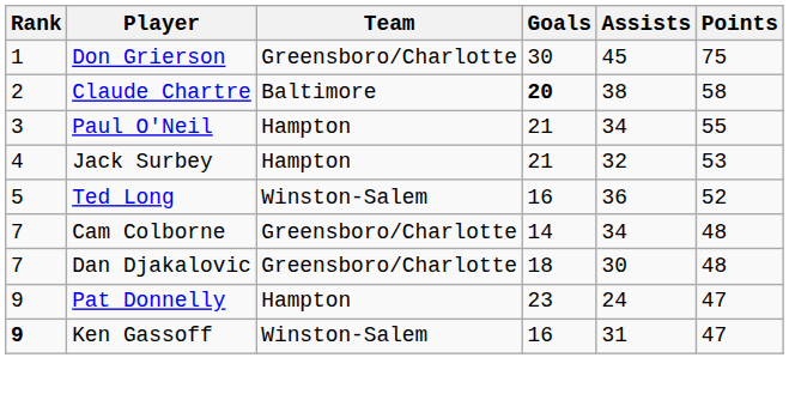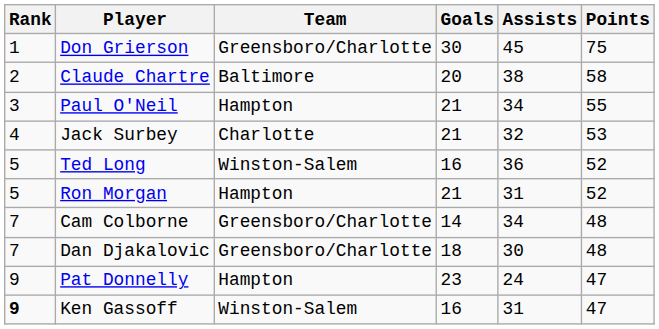 <table class="wikitable">
 <tr>
 <th>Rank</th>
 <th>Player</th>
 <th>Team</th>
 <th>Goals</th>
 <th>Assists</th>
 <th>Points</th>
 </tr>
 <tr>
 <td>1</td>
 <td><a href='#'>Don Grierson</a></td>
 <td>Greensboro/Charlotte</td>
 <td>30</td>
 <td>45</td>
 <td>75</td>
 </tr>
 <tr>
 <td>2</td>
 <td><a href='#'>Claude Chartre</a></td>
 <td>Baltimore</td>
-<td><strong>20</strong></td>
+<td>20</td>
 <td>38</td>
 <td>58</td>
 </tr>
 <tr>
 <td>3</td>
 <td><a href='#'>Paul O'Neil</a></td>
 <td>Hampton</td>
 <td>21</td>
 <td>34</td>
 <td>55</td>
 </tr>
 <tr>
 <td>4</td>
 <td>Jack Surbey</td>
-<td>Hampton</td>
+<td>Charlotte</td>
 <td>21</td>
 <td>32</td>
 <td>53</td>
 </tr>
 <tr>
 <td>5</td>
 <td><a href='#'>Ted Long</a></td>
 <td>Winston-Salem</td>
 <td>16</td>
 <td>36</td>
+<td>52</td>
+</tr>
+<tr>
+<td>5</td>
+<td><a href='#'>Ron Morgan</a></td>
+<td>Hampton</td>
+<td>21</td>
+<td>31</td>
 <td>52</td>
 </tr>
 <tr>
 <td>7</td>
 <td>Cam Colborne</td>
 <td>Greensboro/Charlotte</td>
 <td>14</td>
 <td>34</td>
 <td>48</td>
 </tr>
 <tr>
 <td>7</td>
 <td>Dan Djakalovic</td>
 <td>Greensboro/Charlotte</td>
 <td>18</td>
 <td>30</td>
 <td>48</td>
 </tr>
 <tr>
 <td>9</td>
 <td><a href='#'>Pat Donnelly</a></td>
 <td>Hampton</td>
 <td>23</td>
 <td>24</td>
 <td>47</td>
 </tr>
 <tr>
 <td><strong>9</strong></td>
 <td>Ken Gassoff</td>
 <td>Winston-Salem</td>
 <td>16</td>
 <td>31</td>
 <td>47</td>
 </tr>
 </table>
